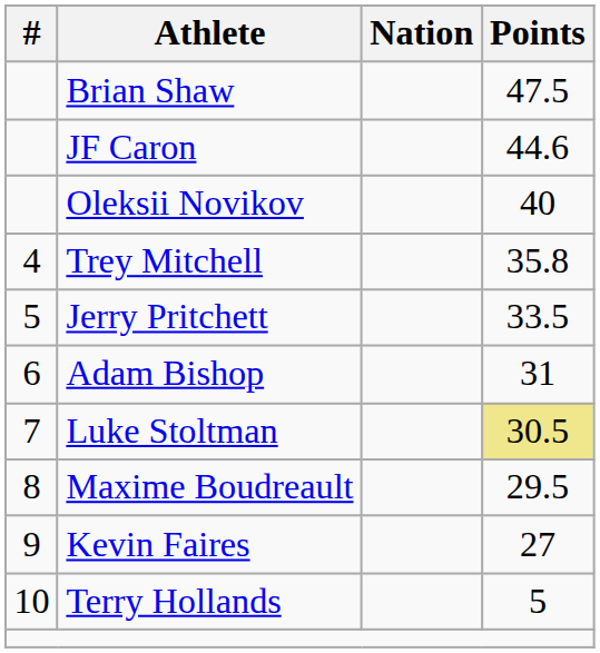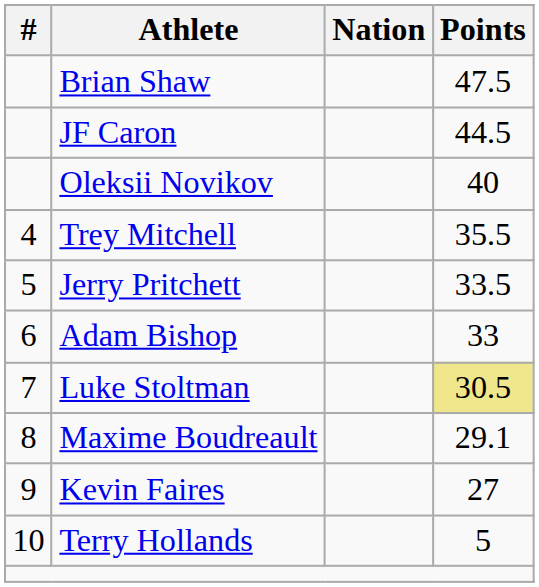 <table class="wikitable" style="text-align:center">
 <tr>
 <th scope="col" style="width: 10px;">#</th>
 <th scope="col">Athlete</th>
 <th scope="col">Nation</th>
 <th scope="col" style="width: 10px;">Points</th>
 </tr>
 <tr>
 <td></td>
 <td align=left><a href='#'>Brian Shaw</a></td>
 <td align=left></td>
 <td>47.5</td>
 </tr>
 <tr>
 <td></td>
 <td align=left><a href='#'>JF Caron</a></td>
 <td align=left></td>
-<td>44.6</td>
+<td>44.5</td>
 </tr>
 <tr>
 <td></td>
 <td align=left><a href='#'>Oleksii Novikov</a></td>
 <td align=left></td>
 <td>40</td>
 </tr>
 <tr>
 <td>4</td>
 <td align=left><a href='#'>Trey Mitchell</a></td>
 <td align=left></td>
-<td>35.8</td>
+<td>35.5</td>
 </tr>
 <tr>
 <td>5</td>
 <td align=left><a href='#'>Jerry Pritchett</a></td>
 <td align=left></td>
 <td>33.5</td>
 </tr>
 <tr>
 <td>6</td>
 <td align=left><a href='#'>Adam Bishop</a></td>
 <td align=left></td>
-<td>31</td>
+<td>33</td>
 </tr>
 <tr>
 <td>7</td>
 <td align=left><a href='#'>Luke Stoltman</a></td>
 <td align=left></td>
 <td style="background: khaki;">30.5</td>
 </tr>
 <tr>
 <td>8</td>
 <td align=left><a href='#'>Maxime Boudreault</a></td>
 <td align=left></td>
-<td>29.5</td>
+<td>29.1</td>
 </tr>
 <tr>
 <td>9</td>
 <td align=left><a href='#'>Kevin Faires</a></td>
 <td align=left></td>
 <td>27</td>
 </tr>
 <tr>
 <td>10</td>
 <td align=left><a href='#'>Terry Hollands</a></td>
 <td align=left></td>
 <td>5</td>
 </tr>
 <tr class="sortbottom">
 <td colspan="4"></td>
 </tr>
 </table>
